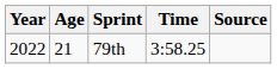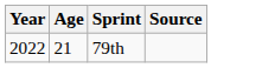 <table class="wikitable">
 <tr>
 <th>Year</th>
 <th>Age</th>
 <th>Sprint</th>
-<th>Time</th>
 <th>Source</th>
 </tr>
 <tr>
 <td>2022</td>
 <td>21</td>
 <td>79th</td>
-<td>3:58.25</td>
 <td></td>
 </tr>
 </table>
